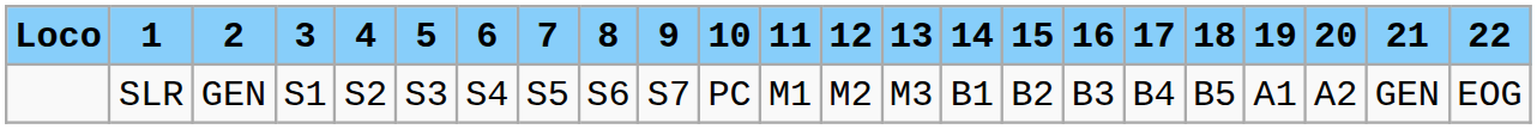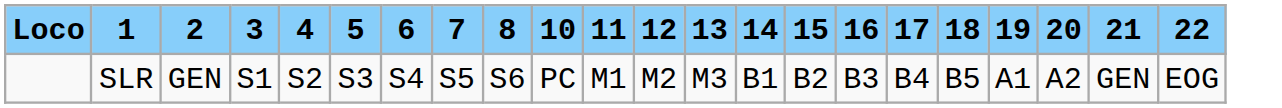 <table class="wikitable plainrowheaders unsortable" style="text-align:center">
 <tr>
 <th scope="col" rowspan="1" style="background:lightskyblue;">Loco</th>
 <th scope="col" rowspan="1" style="background:lightskyblue;">1</th>
 <th scope="col" rowspan="1" style="background:lightskyblue;">2</th>
 <th scope="col" rowspan="1" style="background:lightskyblue;">3</th>
 <th scope="col" rowspan="1" style="background:lightskyblue;">4</th>
 <th scope="col" rowspan="1" style="background:lightskyblue;">5</th>
 <th scope="col" rowspan="1" style="background:lightskyblue;">6</th>
 <th scope="col" rowspan="1" style="background:lightskyblue;">7</th>
 <th scope="col" rowspan="1" style="background:lightskyblue;">8</th>
-<th scope="col" rowspan="1" style="background:lightskyblue;">9</th>
 <th scope="col" rowspan="1" style="background:lightskyblue;">10</th>
 <th scope="col" rowspan="1" style="background:lightskyblue;">11</th>
 <th scope="col" rowspan="1" style="background:lightskyblue;">12</th>
 <th scope="col" rowspan="1" style="background:lightskyblue;">13</th>
 <th scope="col" rowspan="1" style="background:lightskyblue;">14</th>
 <th scope="col" rowspan="1" style="background:lightskyblue;">15</th>
 <th scope="col" rowspan="1" style="background:lightskyblue;">16</th>
 <th scope="col" rowspan="1" style="background:lightskyblue;">17</th>
 <th scope="col" rowspan="1" style="background:lightskyblue;">18</th>
 <th scope="col" rowspan="1" style="background:lightskyblue;">19</th>
 <th scope="col" rowspan="1" style="background:lightskyblue;">20</th>
 <th scope="col" rowspan="1" style="background:lightskyblue;">21</th>
 <th scope="col" rowspan="1" style="background:lightskyblue;">22</th>
 </tr>
 <tr>
 <td></td>
 <td>SLR</td>
 <td>GEN</td>
 <td>S1</td>
 <td>S2</td>
 <td>S3</td>
 <td>S4</td>
 <td>S5</td>
 <td>S6</td>
-<td>S7</td>
 <td>PC</td>
 <td>M1</td>
 <td>M2</td>
 <td>M3</td>
 <td>B1</td>
 <td>B2</td>
 <td>B3</td>
 <td>B4</td>
 <td>B5</td>
 <td>A1</td>
 <td>A2</td>
 <td>GEN</td>
 <td>EOG</td>
 </tr>
 </table>
